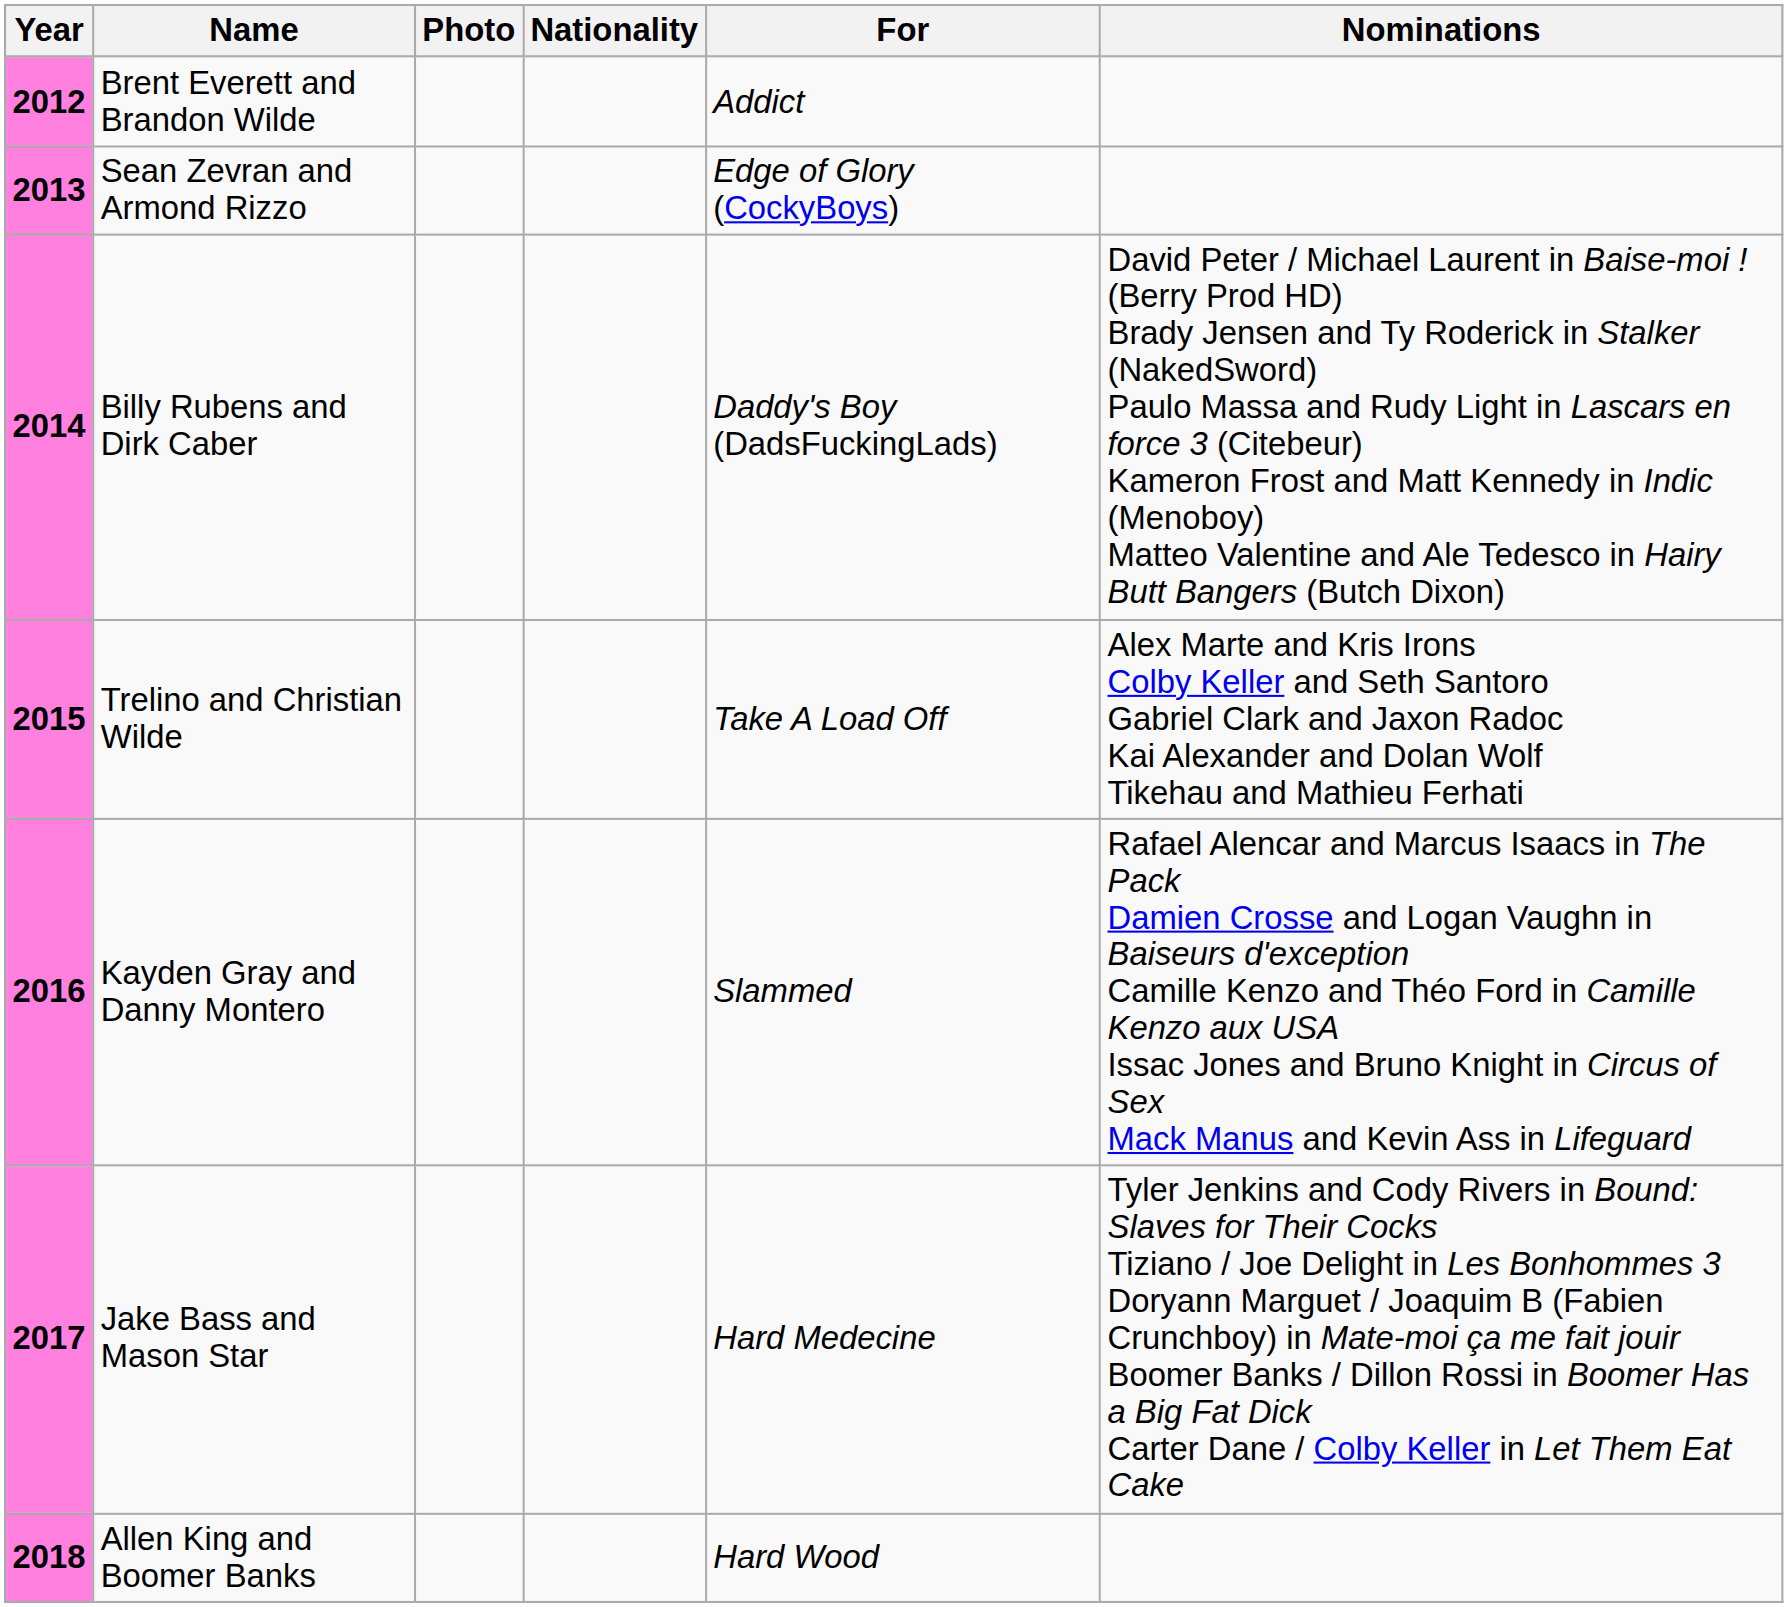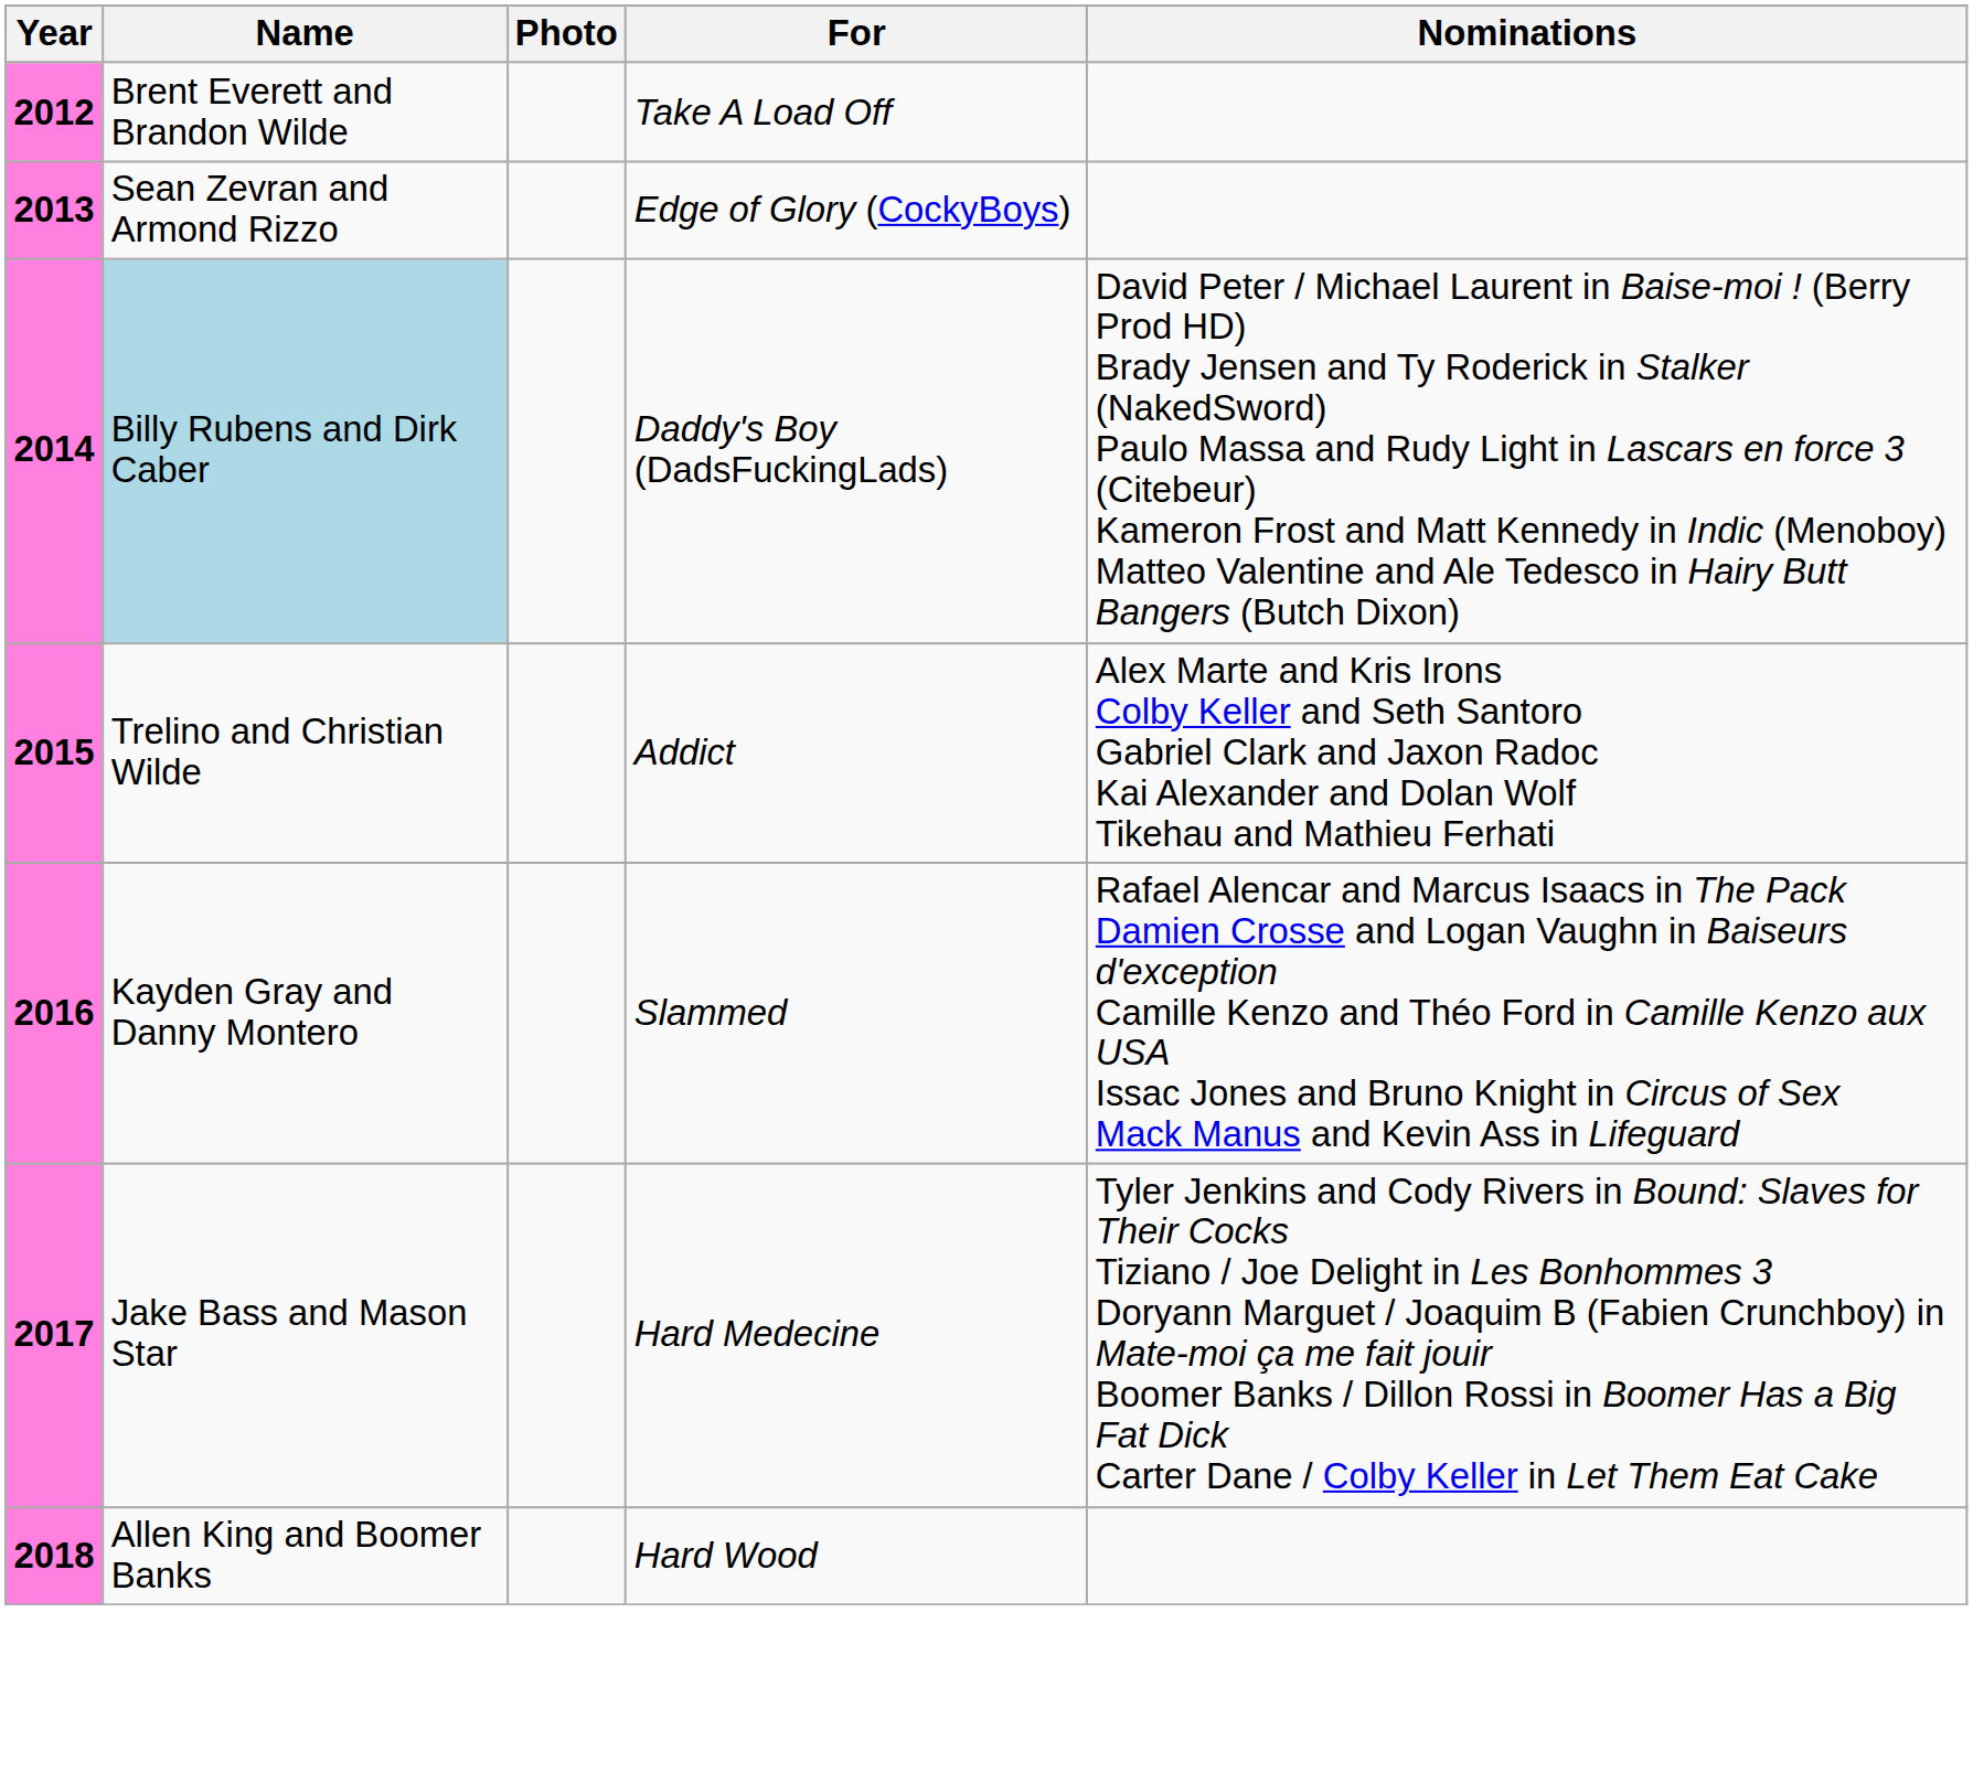 <table class="wikitable">
 <tr>
 <th>Year</th>
 <th>Name</th>
 <th>Photo</th>
-<th>Nationality</th>
 <th>For</th>
 <th>Nominations</th>
 </tr>
 <tr>
 <th style="background-color: #FF80DF">2012</th>
 <td>Brent Everett and Brandon Wilde</td>
 <td></td>
-<td align=center></td>
-<td><em>Addict</em></td>
+<td><em>Take A Load Off</em></td>
 <td></td>
 </tr>
 <tr>
 <th style="background-color: #FF80DF">2013</th>
 <td>Sean Zevran and Armond Rizzo</td>
 <td></td>
-<td align=center></td>
 <td><em>Edge of Glory</em> (<a href='#'>CockyBoys</a>)</td>
 <td></td>
 </tr>
 <tr>
 <th style="background-color: #FF80DF">2014</th>
-<td>Billy Rubens and Dirk Caber</td>
+<td style="background: lightblue;">Billy Rubens and Dirk Caber</td>
 <td></td>
-<td align=center></td>
 <td><em>Daddy's Boy</em> (DadsFuckingLads)</td>
 <td>David Peter / Michael Laurent in <em>Baise-moi !</em> (Berry Prod HD)<br>Brady Jensen and Ty Roderick in <em>Stalker</em> (NakedSword)<br>Paulo Massa and Rudy Light in <em>Lascars en force 3</em> (Citebeur)<br>Kameron Frost and Matt Kennedy in <em>Indic</em> (Menoboy)<br>Matteo Valentine and Ale Tedesco in <em>Hairy Butt Bangers</em> (Butch Dixon)</td>
 </tr>
 <tr>
 <th style="background-color: #FF80DF">2015</th>
 <td>Trelino and Christian Wilde</td>
 <td></td>
-<td align=center></td>
-<td><em>Take A Load Off</em></td>
+<td><em>Addict</em></td>
 <td>Alex Marte and Kris Irons<br><a href='#'>Colby Keller</a> and Seth Santoro<br>Gabriel Clark and Jaxon Radoc<br>Kai Alexander and Dolan Wolf<br>Tikehau and Mathieu Ferhati</td>
 </tr>
 <tr>
 <th style="background-color: #FF80DF">2016</th>
 <td>Kayden Gray and Danny Montero</td>
-<td></td>
 <td></td>
 <td><em>Slammed</em></td>
 <td>Rafael Alencar and Marcus Isaacs in <em>The Pack</em><br><a href='#'>Damien Crosse</a> and Logan Vaughn in <em>Baiseurs d'exception</em><br>Camille Kenzo and Théo Ford in <em>Camille Kenzo aux USA</em><br>Issac Jones and Bruno Knight in <em>Circus of Sex</em><br><a href='#'>Mack Manus</a> and Kevin Ass in <em>Lifeguard</em></td>
 </tr>
 <tr>
 <th style="background-color: #FF80DF">2017</th>
 <td>Jake Bass and Mason Star</td>
 <td></td>
-<td></td>
 <td><em>Hard Medecine</em></td>
 <td>Tyler Jenkins and Cody Rivers in <em>Bound: Slaves for Their Cocks</em><br>Tiziano / Joe Delight in <em>Les Bonhommes 3</em><br>Doryann Marguet / Joaquim B (Fabien Crunchboy) in <em>Mate-moi ça me fait jouir</em><br>Boomer Banks / Dillon Rossi in <em>Boomer Has a Big Fat Dick</em><br>Carter Dane / <a href='#'>Colby Keller</a> in <em>Let Them Eat Cake</em></td>
 </tr>
 <tr>
 <th style="background-color: #FF80DF">2018</th>
 <td>Allen King and Boomer Banks</td>
 <td></td>
-<td></td>
 <td><em>Hard Wood</em></td>
 <td></td>
 </tr>
 </table>
